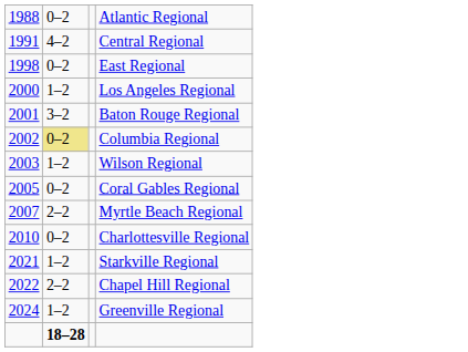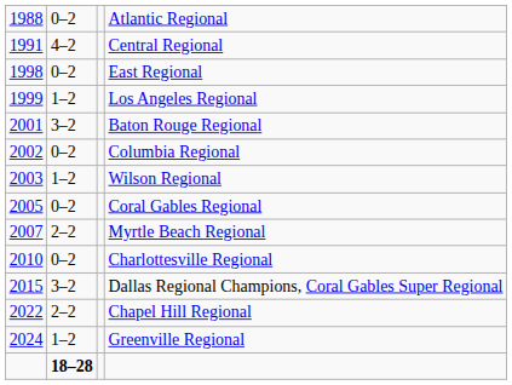 <table class="wikitable">
 <tr>
 <td><a href='#'>1988</a></td>
 <td>0–2</td>
 <td></td>
 <td><a href='#'>Atlantic Regional</a></td>
 </tr>
 <tr>
 <td><a href='#'>1991</a></td>
 <td>4–2</td>
 <td></td>
 <td><a href='#'>Central Regional</a></td>
 </tr>
 <tr>
 <td><a href='#'>1998</a></td>
 <td>0–2</td>
 <td></td>
 <td><a href='#'>East Regional</a></td>
 </tr>
 <tr>
-<td><a href='#'>2000</a></td>
+<td><a href='#'>1999</a></td>
 <td>1–2</td>
 <td></td>
 <td><a href='#'>Los Angeles Regional</a></td>
 </tr>
 <tr>
 <td><a href='#'>2001</a></td>
 <td>3–2</td>
 <td></td>
 <td><a href='#'>Baton Rouge Regional</a></td>
 </tr>
 <tr>
 <td><a href='#'>2002</a></td>
-<td style="background: khaki;">0–2</td>
+<td>0–2</td>
 <td></td>
 <td><a href='#'>Columbia Regional</a></td>
 </tr>
 <tr>
 <td><a href='#'>2003</a></td>
 <td>1–2</td>
 <td></td>
 <td><a href='#'>Wilson Regional</a></td>
 </tr>
 <tr>
 <td><a href='#'>2005</a></td>
 <td>0–2</td>
 <td></td>
 <td><a href='#'>Coral Gables Regional</a></td>
 </tr>
 <tr>
 <td><a href='#'>2007</a></td>
 <td>2–2</td>
 <td></td>
 <td><a href='#'>Myrtle Beach Regional</a></td>
 </tr>
 <tr>
 <td><a href='#'>2010</a></td>
 <td>0–2</td>
 <td></td>
 <td><a href='#'>Charlottesville Regional</a></td>
 </tr>
 <tr>
-<td><a href='#'>2021</a></td>
-<td>1–2</td>
+<td><a href='#'>2015</a></td>
+<td>3–2</td>
 <td></td>
-<td><a href='#'>Starkville Regional</a></td>
+<td>Dallas Regional Champions, <a href='#'>Coral Gables Super Regional</a></td>
 </tr>
 <tr>
 <td><a href='#'>2022</a></td>
 <td>2–2</td>
 <td></td>
 <td><a href='#'>Chapel Hill Regional</a></td>
 </tr>
 <tr>
 <td><a href='#'>2024</a></td>
 <td>1–2</td>
 <td></td>
 <td><a href='#'>Greenville Regional</a></td>
 </tr>
 <tr>
 <td></td>
 <td><strong>18–28</strong></td>
 <td><strong></strong></td>
 <td></td>
 </tr>
 </table>
